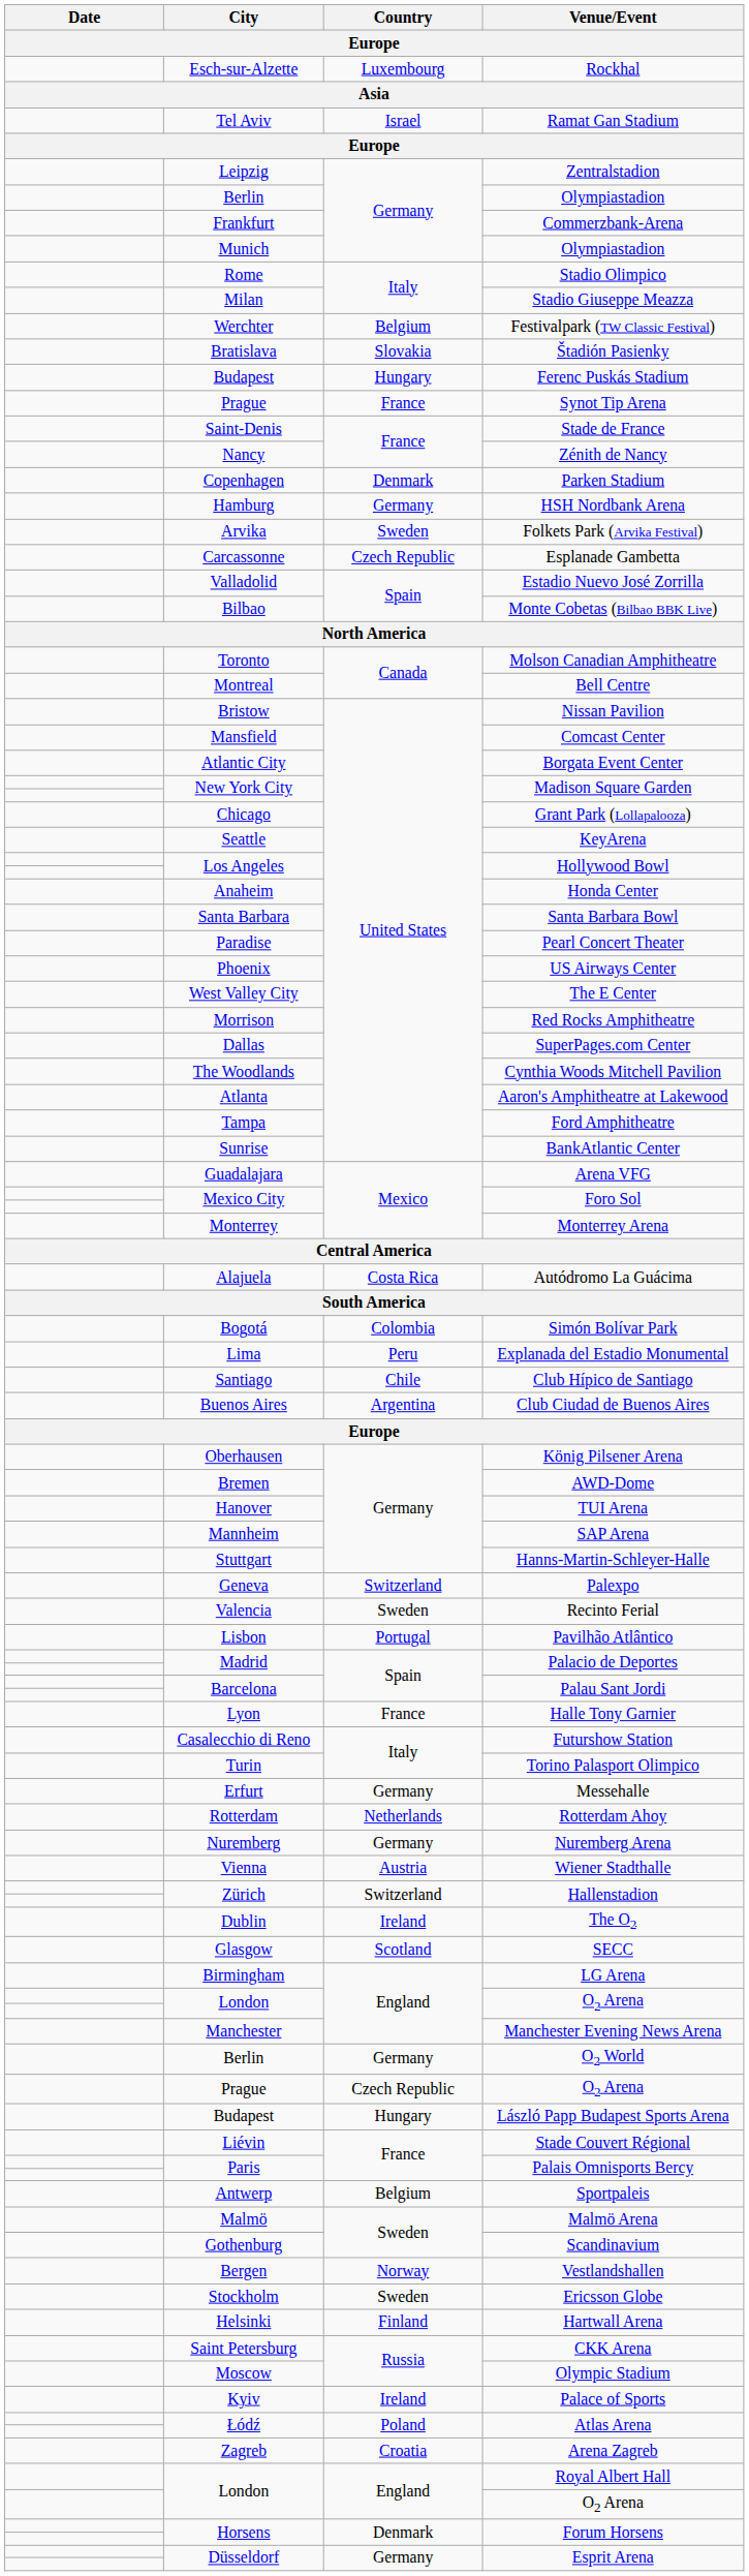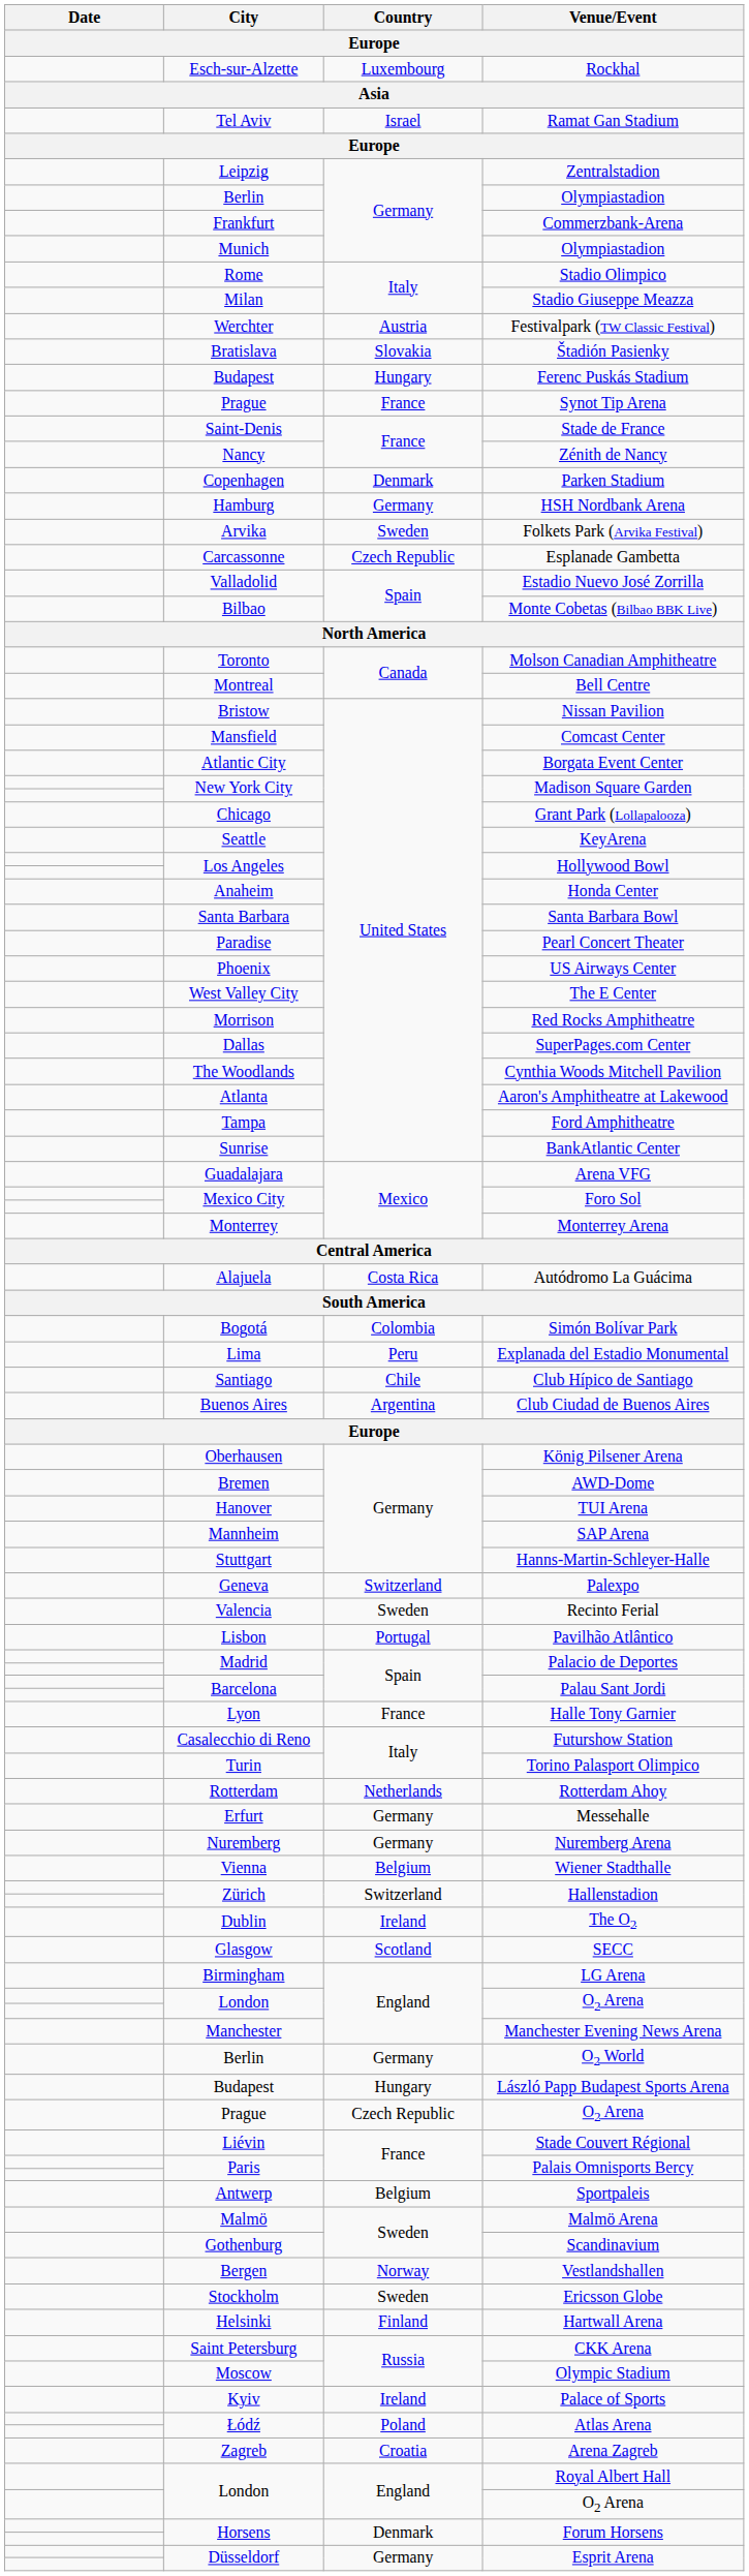 <table class="wikitable" style="text-align:center">
 <tr>
 <th style="width:150px;">Date</th>
 <th style="width:150px;">City</th>
 <th style="width:150px;">Country</th>
 <th style="width:250px;">Venue/Event</th>
 </tr>
 <tr>
 <th colspan="4">Europe</th>
 </tr>
 <tr>
 <td></td>
 <td><a href='#'>Esch-sur-Alzette</a></td>
 <td><a href='#'>Luxembourg</a></td>
 <td><a href='#'>Rockhal</a></td>
 </tr>
 <tr>
 <th colspan="4">Asia</th>
 </tr>
 <tr>
 <td></td>
 <td><a href='#'>Tel Aviv</a></td>
 <td><a href='#'>Israel</a></td>
 <td><a href='#'>Ramat Gan Stadium</a></td>
 </tr>
 <tr>
 <th colspan="4">Europe</th>
 </tr>
 <tr>
 <td></td>
 <td><a href='#'>Leipzig</a></td>
 <td rowspan="4"><a href='#'>Germany</a></td>
 <td><a href='#'>Zentralstadion</a></td>
 </tr>
 <tr>
 <td></td>
 <td><a href='#'>Berlin</a></td>
 <td><a href='#'>Olympiastadion</a></td>
 </tr>
 <tr>
 <td></td>
 <td><a href='#'>Frankfurt</a></td>
 <td><a href='#'>Commerzbank-Arena</a></td>
 </tr>
 <tr>
 <td></td>
 <td><a href='#'>Munich</a></td>
 <td><a href='#'>Olympiastadion</a></td>
 </tr>
 <tr>
 <td></td>
 <td><a href='#'>Rome</a></td>
 <td rowspan="2"><a href='#'>Italy</a></td>
 <td><a href='#'>Stadio Olimpico</a></td>
 </tr>
 <tr>
 <td></td>
 <td><a href='#'>Milan</a></td>
 <td><a href='#'>Stadio Giuseppe Meazza</a></td>
 </tr>
 <tr>
 <td></td>
 <td><a href='#'>Werchter</a></td>
-<td><a href='#'>Belgium</a></td>
+<td><a href='#'>Austria</a></td>
 <td>Festivalpark (<small><a href='#'>TW Classic Festival</a></small>)</td>
 </tr>
 <tr>
 <td></td>
 <td><a href='#'>Bratislava</a></td>
 <td><a href='#'>Slovakia</a></td>
 <td><a href='#'>Štadión Pasienky</a></td>
 </tr>
 <tr>
 <td></td>
 <td><a href='#'>Budapest</a></td>
 <td><a href='#'>Hungary</a></td>
 <td><a href='#'>Ferenc Puskás Stadium</a></td>
 </tr>
 <tr>
 <td></td>
 <td><a href='#'>Prague</a></td>
 <td><a href='#'>France</a></td>
 <td><a href='#'>Synot Tip Arena</a></td>
 </tr>
 <tr>
 <td></td>
 <td><a href='#'>Saint-Denis</a></td>
 <td rowspan="2"><a href='#'>France</a></td>
 <td><a href='#'>Stade de France</a></td>
 </tr>
 <tr>
 <td></td>
 <td><a href='#'>Nancy</a></td>
 <td><a href='#'>Zénith de Nancy</a></td>
 </tr>
 <tr>
 <td></td>
 <td><a href='#'>Copenhagen</a></td>
 <td><a href='#'>Denmark</a></td>
 <td><a href='#'>Parken Stadium</a></td>
 </tr>
 <tr>
 <td></td>
 <td><a href='#'>Hamburg</a></td>
 <td><a href='#'>Germany</a></td>
 <td><a href='#'>HSH Nordbank Arena</a></td>
 </tr>
 <tr>
 <td></td>
 <td><a href='#'>Arvika</a></td>
 <td><a href='#'>Sweden</a></td>
 <td>Folkets Park (<small><a href='#'>Arvika Festival</a></small>)</td>
 </tr>
 <tr>
 <td></td>
 <td><a href='#'>Carcassonne</a></td>
 <td><a href='#'>Czech Republic</a></td>
 <td>Esplanade Gambetta</td>
 </tr>
 <tr>
 <td></td>
 <td><a href='#'>Valladolid</a></td>
 <td rowspan="2"><a href='#'>Spain</a></td>
 <td><a href='#'>Estadio Nuevo José Zorrilla</a></td>
 </tr>
 <tr>
 <td></td>
 <td><a href='#'>Bilbao</a></td>
 <td><a href='#'>Monte Cobetas</a> (<small><a href='#'>Bilbao BBK Live</a></small>)</td>
 </tr>
 <tr>
 <th colspan="4">North America</th>
 </tr>
 <tr>
 <td></td>
 <td><a href='#'>Toronto</a></td>
 <td rowspan="2"><a href='#'>Canada</a></td>
 <td><a href='#'>Molson Canadian Amphitheatre</a></td>
 </tr>
 <tr>
 <td></td>
 <td><a href='#'>Montreal</a></td>
 <td><a href='#'>Bell Centre</a></td>
 </tr>
 <tr>
 <td></td>
 <td><a href='#'>Bristow</a></td>
 <td rowspan="20"><a href='#'>United States</a></td>
 <td><a href='#'>Nissan Pavilion</a></td>
 </tr>
 <tr>
 <td></td>
 <td><a href='#'>Mansfield</a></td>
 <td><a href='#'>Comcast Center</a></td>
 </tr>
 <tr>
 <td></td>
 <td><a href='#'>Atlantic City</a></td>
 <td><a href='#'>Borgata Event Center</a></td>
 </tr>
 <tr>
 <td></td>
 <td rowspan="2"><a href='#'>New York City</a></td>
 <td rowspan="2"><a href='#'>Madison Square Garden</a></td>
 </tr>
 <tr>
 <td></td>
 </tr>
 <tr>
 <td></td>
 <td><a href='#'>Chicago</a></td>
 <td><a href='#'>Grant Park</a> (<small><a href='#'>Lollapalooza</a></small>)</td>
 </tr>
 <tr>
 <td></td>
 <td><a href='#'>Seattle</a></td>
 <td><a href='#'>KeyArena</a></td>
 </tr>
 <tr>
 <td></td>
 <td rowspan="2"><a href='#'>Los Angeles</a></td>
 <td rowspan="2"><a href='#'>Hollywood Bowl</a></td>
 </tr>
 <tr>
 <td></td>
 </tr>
 <tr>
 <td></td>
 <td><a href='#'>Anaheim</a></td>
 <td><a href='#'>Honda Center</a></td>
 </tr>
 <tr>
 <td></td>
 <td><a href='#'>Santa Barbara</a></td>
 <td><a href='#'>Santa Barbara Bowl</a></td>
 </tr>
 <tr>
 <td></td>
 <td><a href='#'>Paradise</a></td>
 <td><a href='#'>Pearl Concert Theater</a></td>
 </tr>
 <tr>
 <td></td>
 <td><a href='#'>Phoenix</a></td>
 <td><a href='#'>US Airways Center</a></td>
 </tr>
 <tr>
 <td></td>
 <td><a href='#'>West Valley City</a></td>
 <td><a href='#'>The E Center</a></td>
 </tr>
 <tr>
 <td></td>
 <td><a href='#'>Morrison</a></td>
 <td><a href='#'>Red Rocks Amphitheatre</a></td>
 </tr>
 <tr>
 <td></td>
 <td><a href='#'>Dallas</a></td>
 <td><a href='#'>SuperPages.com Center</a></td>
 </tr>
 <tr>
 <td></td>
 <td><a href='#'>The Woodlands</a></td>
 <td><a href='#'>Cynthia Woods Mitchell Pavilion</a></td>
 </tr>
 <tr>
 <td></td>
 <td><a href='#'>Atlanta</a></td>
 <td><a href='#'>Aaron's Amphitheatre at Lakewood</a></td>
 </tr>
 <tr>
 <td></td>
 <td><a href='#'>Tampa</a></td>
 <td><a href='#'>Ford Amphitheatre</a></td>
 </tr>
 <tr>
 <td></td>
 <td><a href='#'>Sunrise</a></td>
 <td><a href='#'>BankAtlantic Center</a></td>
 </tr>
 <tr>
 <td></td>
 <td><a href='#'>Guadalajara</a></td>
 <td rowspan="4"><a href='#'>Mexico</a></td>
 <td><a href='#'>Arena VFG</a></td>
 </tr>
 <tr>
 <td></td>
 <td rowspan="2"><a href='#'>Mexico City</a></td>
 <td rowspan="2"><a href='#'>Foro Sol</a></td>
 </tr>
 <tr>
 <td></td>
 </tr>
 <tr>
 <td></td>
 <td><a href='#'>Monterrey</a></td>
 <td><a href='#'>Monterrey Arena</a></td>
 </tr>
 <tr>
 <th colspan="4">Central America</th>
 </tr>
 <tr>
 <td></td>
 <td><a href='#'>Alajuela</a></td>
 <td><a href='#'>Costa Rica</a></td>
 <td>Autódromo La Guácima</td>
 </tr>
 <tr>
 <th colspan="4">South America</th>
 </tr>
 <tr>
 <td></td>
 <td><a href='#'>Bogotá</a></td>
 <td><a href='#'>Colombia</a></td>
 <td><a href='#'>Simón Bolívar Park</a></td>
 </tr>
 <tr>
 <td></td>
 <td><a href='#'>Lima</a></td>
 <td><a href='#'>Peru</a></td>
 <td><a href='#'>Explanada del Estadio Monumental</a></td>
 </tr>
 <tr>
 <td></td>
 <td><a href='#'>Santiago</a></td>
 <td><a href='#'>Chile</a></td>
 <td><a href='#'>Club Hípico de Santiago</a></td>
 </tr>
 <tr>
 <td></td>
 <td><a href='#'>Buenos Aires</a></td>
 <td><a href='#'>Argentina</a></td>
 <td><a href='#'>Club Ciudad de Buenos Aires</a></td>
 </tr>
 <tr>
 <th colspan="4">Europe</th>
 </tr>
 <tr>
 <td></td>
 <td><a href='#'>Oberhausen</a></td>
 <td rowspan="5">Germany</td>
 <td><a href='#'>König Pilsener Arena</a></td>
 </tr>
 <tr>
 <td></td>
 <td><a href='#'>Bremen</a></td>
 <td><a href='#'>AWD-Dome</a></td>
 </tr>
 <tr>
 <td></td>
 <td><a href='#'>Hanover</a></td>
 <td><a href='#'>TUI Arena</a></td>
 </tr>
 <tr>
 <td></td>
 <td><a href='#'>Mannheim</a></td>
 <td><a href='#'>SAP Arena</a></td>
 </tr>
 <tr>
 <td></td>
 <td><a href='#'>Stuttgart</a></td>
 <td><a href='#'>Hanns-Martin-Schleyer-Halle</a></td>
 </tr>
 <tr>
 <td></td>
 <td><a href='#'>Geneva</a></td>
 <td><a href='#'>Switzerland</a></td>
 <td><a href='#'>Palexpo</a></td>
 </tr>
 <tr>
 <td></td>
 <td><a href='#'>Valencia</a></td>
 <td>Sweden</td>
 <td>Recinto Ferial</td>
 </tr>
 <tr>
 <td></td>
 <td><a href='#'>Lisbon</a></td>
 <td><a href='#'>Portugal</a></td>
 <td><a href='#'>Pavilhão Atlântico</a></td>
 </tr>
 <tr>
 <td></td>
 <td rowspan="2"><a href='#'>Madrid</a></td>
 <td rowspan="4">Spain</td>
 <td rowspan="2"><a href='#'>Palacio de Deportes</a></td>
 </tr>
 <tr>
 <td></td>
 </tr>
 <tr>
 <td></td>
 <td rowspan="2"><a href='#'>Barcelona</a></td>
 <td rowspan="2"><a href='#'>Palau Sant Jordi</a></td>
 </tr>
 <tr>
 <td></td>
 </tr>
 <tr>
 <td></td>
 <td><a href='#'>Lyon</a></td>
 <td>France</td>
 <td><a href='#'>Halle Tony Garnier</a></td>
 </tr>
 <tr>
 <td></td>
 <td><a href='#'>Casalecchio di Reno</a></td>
 <td rowspan="2">Italy</td>
 <td><a href='#'>Futurshow Station</a></td>
 </tr>
 <tr>
 <td></td>
 <td><a href='#'>Turin</a></td>
 <td><a href='#'>Torino Palasport Olimpico</a></td>
 </tr>
 <tr>
 <td></td>
+<td><a href='#'>Rotterdam</a></td>
+<td><a href='#'>Netherlands</a></td>
+<td><a href='#'>Rotterdam Ahoy</a></td>
+</tr>
+<tr>
+<td></td>
 <td><a href='#'>Erfurt</a></td>
 <td>Germany</td>
 <td>Messehalle</td>
-</tr>
-<tr>
-<td></td>
-<td><a href='#'>Rotterdam</a></td>
-<td><a href='#'>Netherlands</a></td>
-<td><a href='#'>Rotterdam Ahoy</a></td>
 </tr>
 <tr>
 <td></td>
 <td><a href='#'>Nuremberg</a></td>
 <td>Germany</td>
 <td><a href='#'>Nuremberg Arena</a></td>
 </tr>
 <tr>
 <td></td>
 <td><a href='#'>Vienna</a></td>
-<td><a href='#'>Austria</a></td>
+<td><a href='#'>Belgium</a></td>
 <td><a href='#'>Wiener Stadthalle</a></td>
 </tr>
 <tr>
 <td></td>
 <td rowspan="2"><a href='#'>Zürich</a></td>
 <td rowspan="2">Switzerland</td>
 <td rowspan="2"><a href='#'>Hallenstadion</a></td>
 </tr>
 <tr>
 <td></td>
 </tr>
 <tr>
 <td></td>
 <td><a href='#'>Dublin</a></td>
 <td><a href='#'>Ireland</a></td>
 <td><a href='#'>The O<sub>2</sub></a></td>
 </tr>
 <tr>
 <td></td>
 <td><a href='#'>Glasgow</a></td>
 <td><a href='#'>Scotland</a></td>
 <td><a href='#'>SECC</a></td>
 </tr>
 <tr>
 <td></td>
 <td><a href='#'>Birmingham</a></td>
 <td rowspan="4">England</td>
 <td><a href='#'>LG Arena</a></td>
 </tr>
 <tr>
 <td></td>
 <td rowspan="2"><a href='#'>London</a></td>
 <td rowspan="2"><a href='#'>O<sub>2</sub> Arena</a></td>
 </tr>
 <tr>
 <td></td>
 </tr>
 <tr>
 <td></td>
 <td><a href='#'>Manchester</a></td>
 <td><a href='#'>Manchester Evening News Arena</a></td>
 </tr>
 <tr>
 <td></td>
 <td>Berlin</td>
 <td>Germany</td>
 <td><a href='#'>O<sub>2</sub> World</a></td>
 </tr>
 <tr>
 <td></td>
+<td>Budapest</td>
+<td>Hungary</td>
+<td><a href='#'>László Papp Budapest Sports Arena</a></td>
+</tr>
+<tr>
+<td></td>
 <td>Prague</td>
 <td>Czech Republic</td>
 <td><a href='#'>O<sub>2</sub> Arena</a></td>
-</tr>
-<tr>
-<td></td>
-<td>Budapest</td>
-<td>Hungary</td>
-<td><a href='#'>László Papp Budapest Sports Arena</a></td>
 </tr>
 <tr>
 <td></td>
 <td><a href='#'>Liévin</a></td>
 <td rowspan="3">France</td>
 <td><a href='#'>Stade Couvert Régional</a></td>
 </tr>
 <tr>
 <td></td>
 <td rowspan="2"><a href='#'>Paris</a></td>
 <td rowspan="2"><a href='#'>Palais Omnisports Bercy</a></td>
 </tr>
 <tr>
 <td></td>
 </tr>
 <tr>
 <td></td>
 <td><a href='#'>Antwerp</a></td>
 <td>Belgium</td>
 <td><a href='#'>Sportpaleis</a></td>
 </tr>
 <tr>
 <td></td>
 <td><a href='#'>Malmö</a></td>
 <td rowspan="2">Sweden</td>
 <td><a href='#'>Malmö Arena</a></td>
 </tr>
 <tr>
 <td></td>
 <td><a href='#'>Gothenburg</a></td>
 <td><a href='#'>Scandinavium</a></td>
 </tr>
 <tr>
 <td></td>
 <td><a href='#'>Bergen</a></td>
 <td><a href='#'>Norway</a></td>
 <td><a href='#'>Vestlandshallen</a></td>
 </tr>
 <tr>
 <td></td>
 <td><a href='#'>Stockholm</a></td>
 <td>Sweden</td>
 <td><a href='#'>Ericsson Globe</a></td>
 </tr>
 <tr>
 <td></td>
 <td><a href='#'>Helsinki</a></td>
 <td><a href='#'>Finland</a></td>
 <td><a href='#'>Hartwall Arena</a></td>
 </tr>
 <tr>
 <td></td>
 <td><a href='#'>Saint Petersburg</a></td>
 <td rowspan="2"><a href='#'>Russia</a></td>
 <td><a href='#'>CKK Arena</a></td>
 </tr>
 <tr>
 <td></td>
 <td><a href='#'>Moscow</a></td>
 <td><a href='#'>Olympic Stadium</a></td>
 </tr>
 <tr>
 <td></td>
 <td><a href='#'>Kyiv</a></td>
 <td><a href='#'>Ireland</a></td>
 <td><a href='#'>Palace of Sports</a></td>
 </tr>
 <tr>
 <td></td>
 <td rowspan="2"><a href='#'>Łódź</a></td>
 <td rowspan="2"><a href='#'>Poland</a></td>
 <td rowspan="2"><a href='#'>Atlas Arena</a></td>
 </tr>
 <tr>
 <td></td>
 </tr>
 <tr>
 <td></td>
 <td><a href='#'>Zagreb</a></td>
 <td><a href='#'>Croatia</a></td>
 <td><a href='#'>Arena Zagreb</a></td>
 </tr>
 <tr>
 <td></td>
 <td rowspan="2">London</td>
 <td rowspan="2">England</td>
 <td><a href='#'>Royal Albert Hall</a></td>
 </tr>
 <tr>
 <td></td>
 <td>O<sub>2</sub> Arena</td>
 </tr>
 <tr>
 <td></td>
 <td rowspan="2"><a href='#'>Horsens</a></td>
 <td rowspan="2">Denmark</td>
 <td rowspan="2"><a href='#'>Forum Horsens</a></td>
 </tr>
 <tr>
 <td></td>
 </tr>
 <tr>
 <td></td>
 <td rowspan="2"><a href='#'>Düsseldorf</a></td>
 <td rowspan="2">Germany</td>
 <td rowspan="2"><a href='#'>Esprit Arena</a></td>
 </tr>
 <tr>
 <td></td>
 </tr>
 </table>
